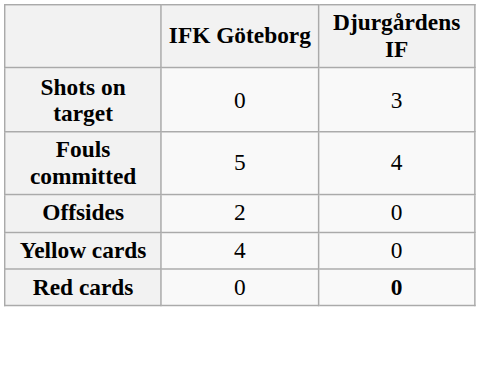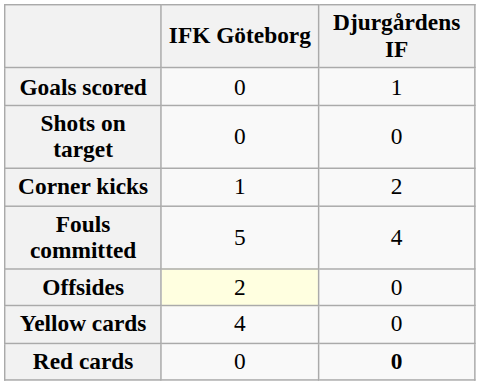 <table class="wikitable plainrowheaders" style="text-align:center">
 <tr>
 <th scope=col width=100></th>
 <th scope=col width=100>IFK Göteborg</th>
 <th scope=col width=100>Djurgårdens IF</th>
 </tr>
 <tr>
+<th scope=row>Goals scored</th>
+<td>0</td>
+<td>1</td>
+</tr>
+<tr>
 <th scope=row>Shots on target</th>
 <td>0</td>
-<td>3</td>
+<td>0</td>
+</tr>
+<tr>
+<th scope=row>Corner kicks</th>
+<td>1</td>
+<td>2</td>
 </tr>
 <tr>
 <th scope=row>Fouls committed</th>
 <td>5</td>
 <td>4</td>
 </tr>
 <tr>
 <th scope=row>Offsides</th>
-<td>2</td>
+<td style="background: lightyellow;">2</td>
 <td>0</td>
 </tr>
 <tr>
 <th scope=row>Yellow cards</th>
 <td>4</td>
 <td>0</td>
 </tr>
 <tr>
 <th scope=row>Red cards</th>
 <td>0</td>
 <td><strong>0</strong></td>
 </tr>
 </table>
